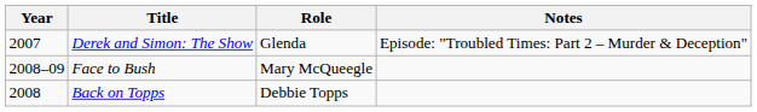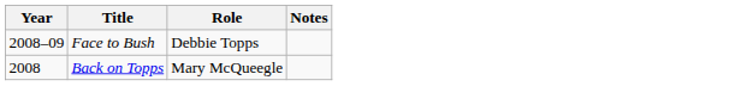 <table class="wikitable sortable">
 <tr>
 <th>Year</th>
 <th>Title</th>
 <th>Role</th>
 <th class="unsortable">Notes</th>
 </tr>
 <tr>
-<td>2007</td>
-<td><em><a href='#'>Derek and Simon: The Show</a></em></td>
-<td>Glenda</td>
-<td>Episode: "Troubled Times: Part 2 – Murder & Deception"</td>
-</tr>
-<tr>
 <td>2008–09</td>
 <td><em>Face to Bush</em></td>
-<td>Mary McQueegle</td>
+<td>Debbie Topps</td>
 <td></td>
 </tr>
 <tr>
 <td>2008</td>
 <td><em><a href='#'>Back on Topps</a></em></td>
-<td>Debbie Topps</td>
+<td>Mary McQueegle</td>
 <td></td>
 </tr>
 </table>
